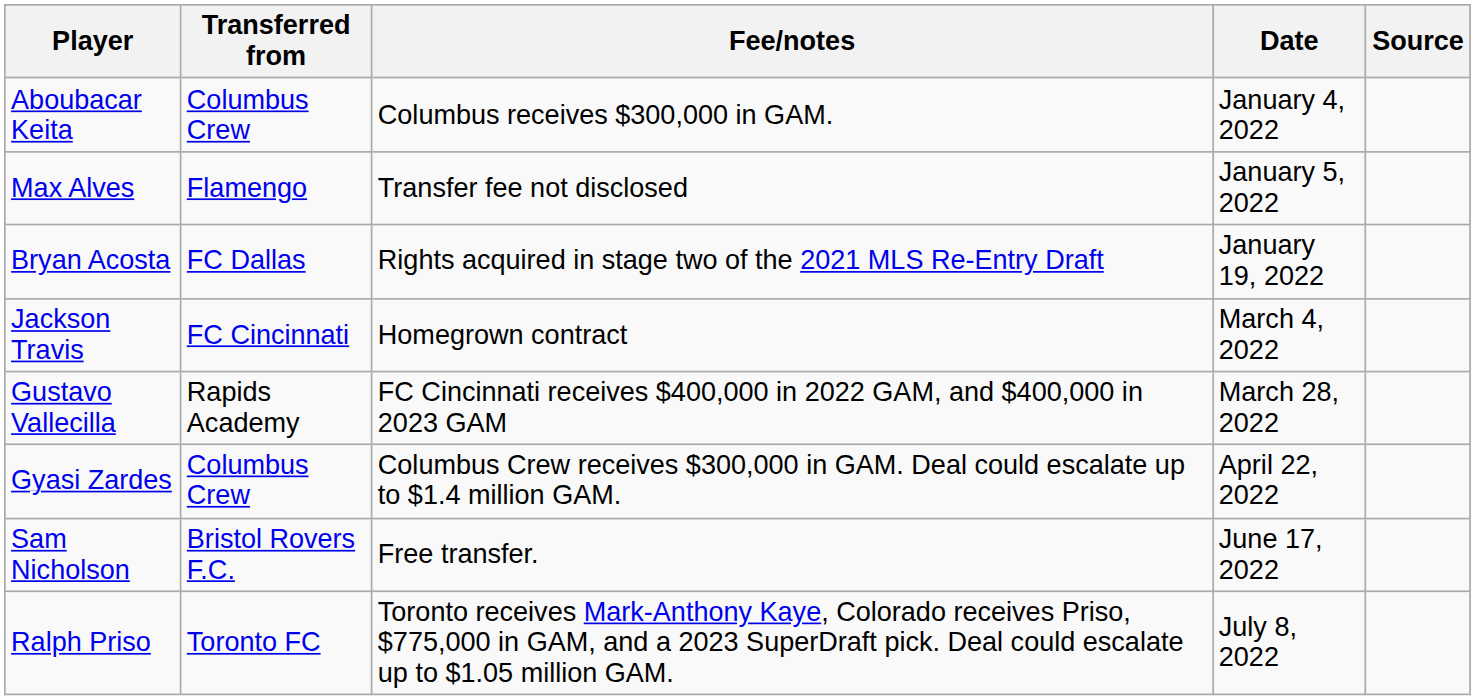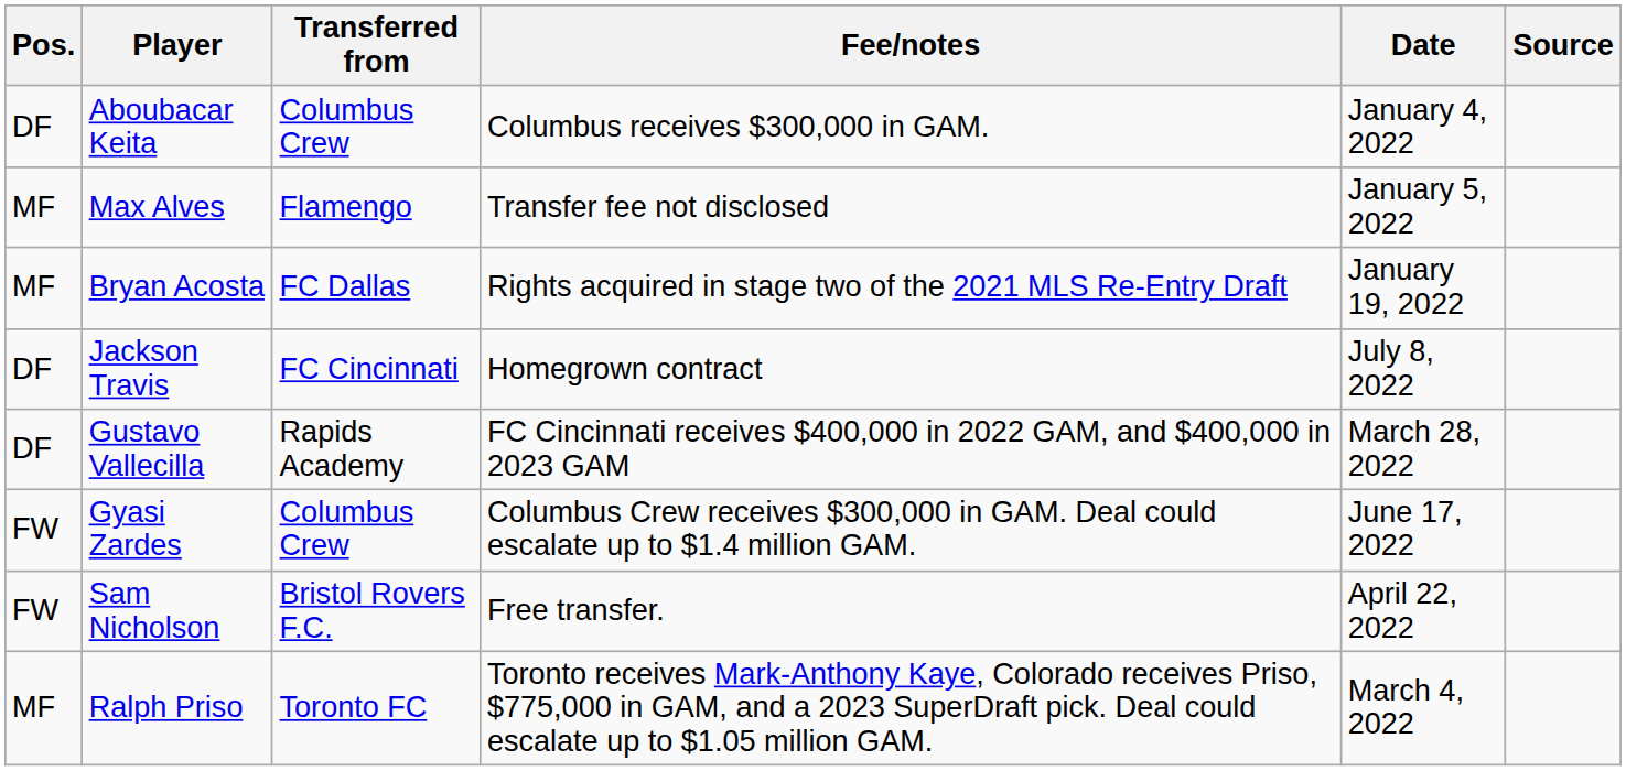 <table class="wikitable sortable" style="text-align: left">
 <tr>
+<th><strong>Pos.</strong></th>
 <th><strong>Player</strong></th>
 <th><strong>Transferred from</strong></th>
 <th><strong>Fee/notes</strong></th>
 <th><strong>Date</strong></th>
 <th><strong>Source</strong></th>
 </tr>
 <tr>
+<td>DF</td>
 <td> <a href='#'>Aboubacar Keita</a></td>
 <td> <a href='#'>Columbus Crew</a></td>
 <td>Columbus receives $300,000 in GAM.</td>
 <td>January 4, 2022</td>
 <td></td>
 </tr>
 <tr>
+<td>MF</td>
 <td> <a href='#'>Max Alves</a></td>
 <td> <a href='#'>Flamengo</a></td>
 <td>Transfer fee not disclosed</td>
 <td>January 5, 2022</td>
 <td></td>
 </tr>
 <tr>
+<td>MF</td>
 <td> <a href='#'>Bryan Acosta</a></td>
 <td> <a href='#'>FC Dallas</a></td>
 <td>Rights acquired in stage two of the <a href='#'>2021 MLS Re-Entry Draft</a></td>
 <td>January 19, 2022</td>
 <td></td>
 </tr>
 <tr>
+<td>DF</td>
 <td> <a href='#'>Jackson Travis</a></td>
 <td> <a href='#'>FC Cincinnati</a></td>
 <td>Homegrown contract</td>
-<td>March 4, 2022</td>
+<td>July 8, 2022</td>
 <td></td>
 </tr>
 <tr>
+<td>DF</td>
 <td> <a href='#'>Gustavo Vallecilla</a></td>
 <td> Rapids Academy</td>
 <td>FC Cincinnati receives $400,000 in 2022 GAM, and $400,000 in 2023 GAM</td>
 <td>March 28, 2022</td>
 <td></td>
 </tr>
 <tr>
+<td>FW</td>
 <td> <a href='#'>Gyasi Zardes</a></td>
 <td> <a href='#'>Columbus Crew</a></td>
 <td>Columbus Crew receives $300,000 in GAM. Deal could escalate up to $1.4 million GAM.</td>
+<td>June 17, 2022</td>
+<td></td>
+</tr>
+<tr>
+<td>FW</td>
+<td> <a href='#'>Sam Nicholson</a></td>
+<td> <a href='#'>Bristol Rovers F.C.</a></td>
+<td>Free transfer.</td>
 <td>April 22, 2022</td>
 <td></td>
 </tr>
 <tr>
-<td> <a href='#'>Sam Nicholson</a></td>
-<td> <a href='#'>Bristol Rovers F.C.</a></td>
-<td>Free transfer.</td>
-<td>June 17, 2022</td>
-<td></td>
-</tr>
-<tr>
+<td>MF</td>
 <td> <a href='#'>Ralph Priso</a></td>
 <td> <a href='#'>Toronto FC</a></td>
 <td>Toronto receives <a href='#'>Mark-Anthony Kaye</a>, Colorado receives Priso, $775,000 in GAM, and a 2023 SuperDraft pick. Deal could escalate up to $1.05 million GAM.</td>
-<td>July 8, 2022</td>
+<td>March 4, 2022</td>
 <td></td>
 </tr>
 </table>
